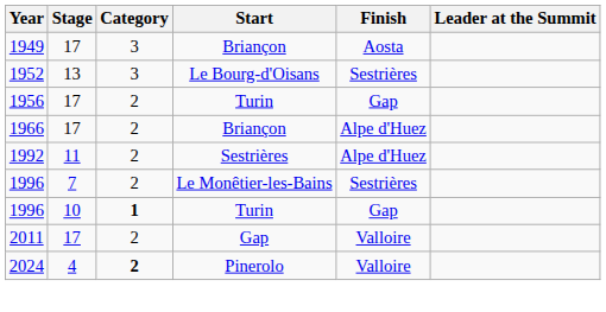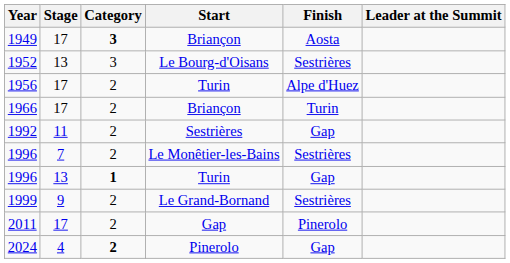 <table class="wikitable" style="text-align: center;">
 <tr>
 <th>Year</th>
 <th>Stage</th>
 <th>Category</th>
 <th>Start</th>
 <th>Finish</th>
 <th>Leader at the Summit</th>
 </tr>
 <tr>
 <td><a href='#'>1949</a></td>
 <td>17</td>
-<td>3</td>
+<td><strong>3</strong></td>
 <td><a href='#'>Briançon</a></td>
 <td><a href='#'>Aosta</a></td>
 <td></td>
 </tr>
 <tr>
 <td><a href='#'>1952</a></td>
 <td>13</td>
 <td>3</td>
 <td><a href='#'>Le Bourg-d'Oisans</a></td>
 <td><a href='#'>Sestrières</a></td>
 <td></td>
 </tr>
 <tr>
 <td><a href='#'>1956</a></td>
 <td>17</td>
 <td>2</td>
 <td><a href='#'>Turin</a></td>
-<td><a href='#'>Gap</a></td>
+<td><a href='#'>Alpe d'Huez</a></td>
 <td></td>
 </tr>
 <tr>
 <td><a href='#'>1966</a></td>
 <td>17</td>
 <td>2</td>
 <td><a href='#'>Briançon</a></td>
-<td><a href='#'>Alpe d'Huez</a></td>
+<td><a href='#'>Turin</a></td>
 <td></td>
 </tr>
 <tr>
 <td><a href='#'>1992</a></td>
 <td><a href='#'>11</a></td>
 <td>2</td>
 <td><a href='#'>Sestrières</a></td>
-<td><a href='#'>Alpe d'Huez</a></td>
+<td><a href='#'>Gap</a></td>
 <td></td>
 </tr>
 <tr>
 <td><a href='#'>1996</a></td>
 <td><a href='#'>7</a></td>
 <td>2</td>
 <td><a href='#'>Le Monêtier-les-Bains</a></td>
 <td><a href='#'>Sestrières</a></td>
 <td></td>
 </tr>
 <tr>
 <td><a href='#'>1996</a></td>
-<td><a href='#'>10</a></td>
+<td><a href='#'>13</a></td>
 <td><strong>1</strong></td>
 <td><a href='#'>Turin</a></td>
 <td><a href='#'>Gap</a></td>
+<td></td>
+</tr>
+<tr>
+<td><a href='#'>1999</a></td>
+<td><a href='#'>9</a></td>
+<td>2</td>
+<td><a href='#'>Le Grand-Bornand</a></td>
+<td><a href='#'>Sestrières</a></td>
 <td></td>
 </tr>
 <tr>
 <td><a href='#'>2011</a></td>
 <td><a href='#'>17</a></td>
 <td>2</td>
 <td><a href='#'>Gap</a></td>
-<td><a href='#'>Valloire</a></td>
+<td><a href='#'>Pinerolo</a></td>
 <td></td>
 </tr>
 <tr>
 <td><a href='#'>2024</a></td>
 <td><a href='#'>4</a></td>
 <td><strong>2</strong></td>
 <td><a href='#'>Pinerolo</a></td>
-<td><a href='#'>Valloire</a></td>
+<td><a href='#'>Gap</a></td>
 <td></td>
 </tr>
 </table>
